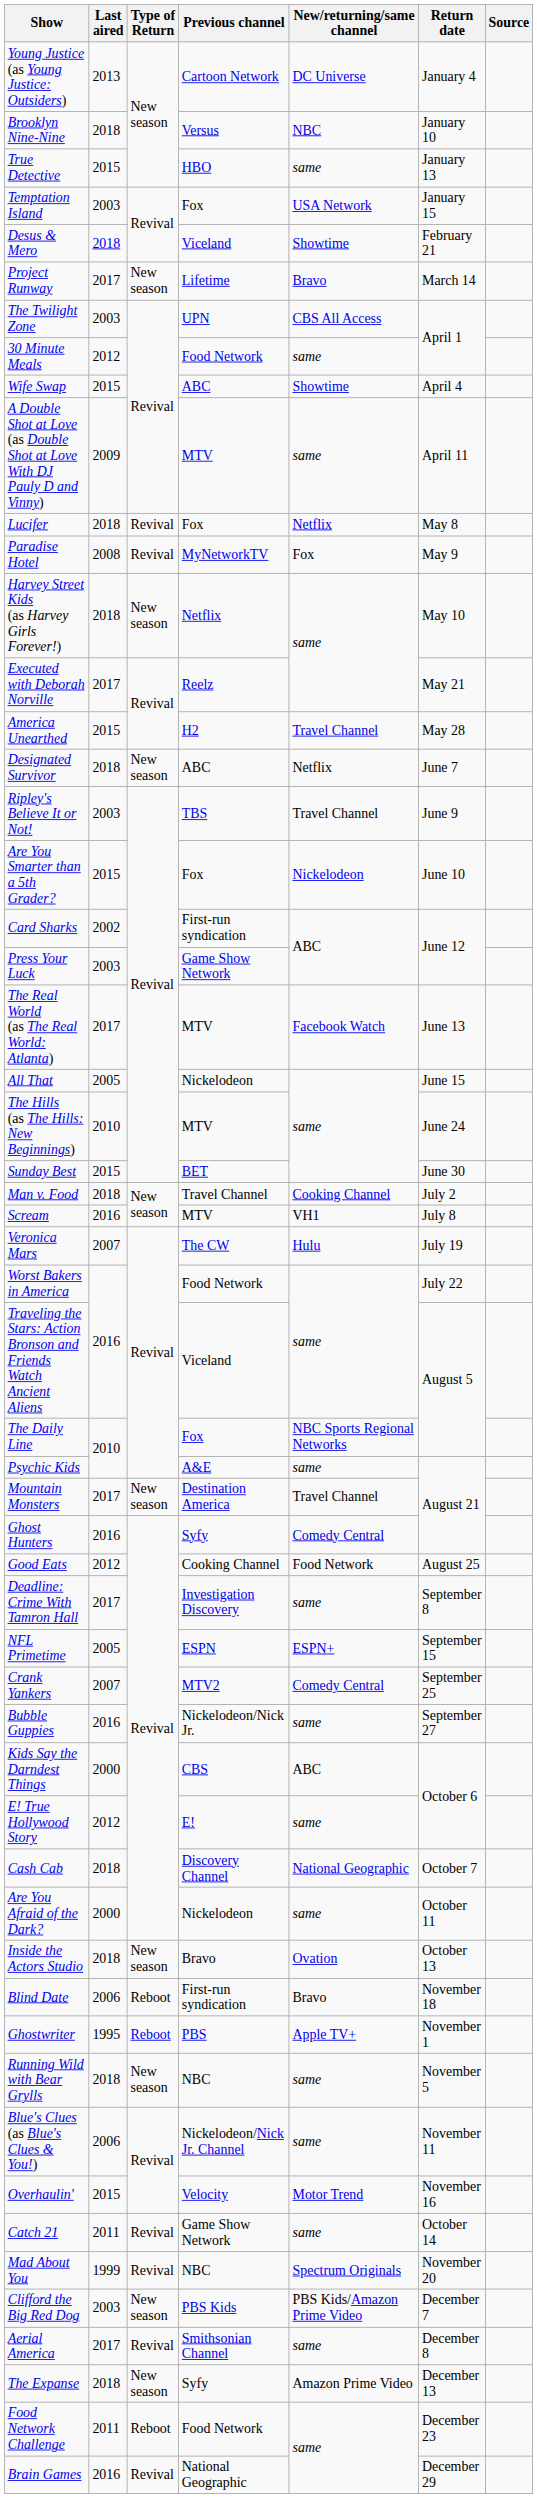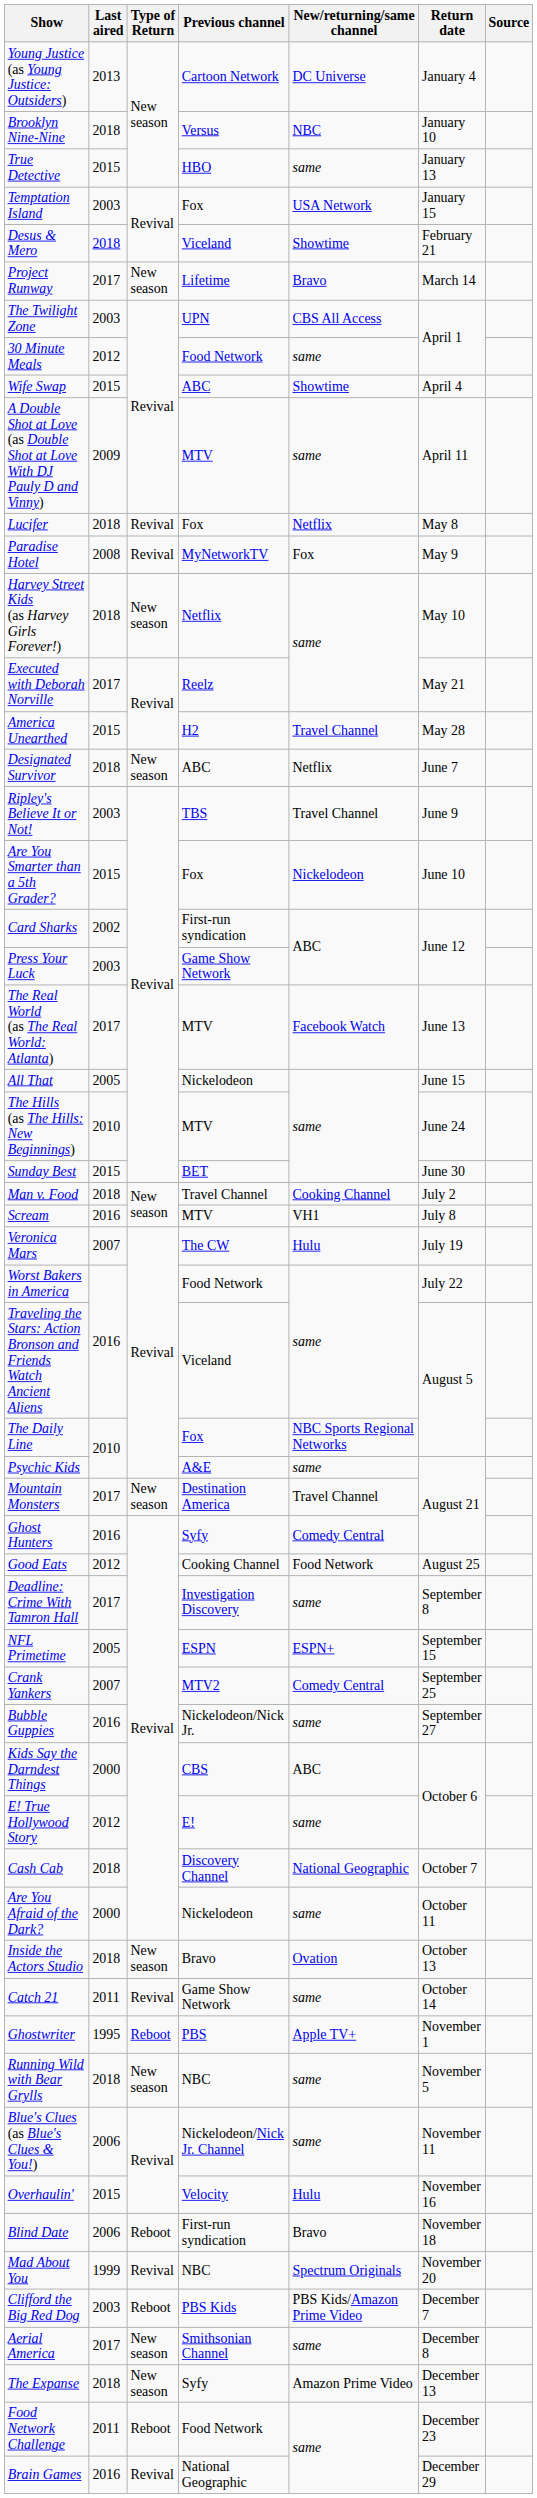 <table class="wikitable sortable">
 <tr>
 <th>Show</th>
 <th>Last aired</th>
 <th>Type of Return</th>
 <th>Previous channel</th>
 <th>New/returning/same channel</th>
 <th>Return date</th>
 <th>Source</th>
 </tr>
 <tr>
 <td><em><a href='#'>Young Justice</a></em><br>(as <em><a href='#'>Young Justice: Outsiders</a></em>)</td>
 <td>2013</td>
 <td rowspan=3>New season</td>
 <td><a href='#'>Cartoon Network</a></td>
 <td><a href='#'>DC Universe</a></td>
 <td>January 4</td>
 <td></td>
 </tr>
 <tr>
 <td><em><a href='#'>Brooklyn Nine-Nine</a></em></td>
 <td>2018</td>
 <td><a href='#'>Versus</a></td>
 <td><a href='#'>NBC</a></td>
 <td>January 10</td>
 <td></td>
 </tr>
 <tr>
 <td><em><a href='#'>True Detective</a></em></td>
 <td>2015</td>
 <td><a href='#'>HBO</a></td>
 <td><em>same</em></td>
 <td>January 13</td>
 <td></td>
 </tr>
 <tr>
 <td><em><a href='#'>Temptation Island</a></em></td>
 <td>2003</td>
 <td rowspan=2>Revival</td>
 <td>Fox</td>
 <td><a href='#'>USA Network</a></td>
 <td>January 15</td>
 <td></td>
 </tr>
 <tr>
 <td><em><a href='#'>Desus & Mero</a></em></td>
 <td><a href='#'>2018</a></td>
 <td><a href='#'>Viceland</a></td>
 <td><a href='#'>Showtime</a></td>
 <td>February 21</td>
 <td></td>
 </tr>
 <tr>
 <td><em><a href='#'>Project Runway</a></em></td>
 <td>2017</td>
 <td>New season</td>
 <td><a href='#'>Lifetime</a></td>
 <td><a href='#'>Bravo</a></td>
 <td>March 14</td>
 <td></td>
 </tr>
 <tr>
 <td><em><a href='#'>The Twilight Zone</a></em></td>
 <td>2003</td>
 <td rowspan=4>Revival</td>
 <td><a href='#'>UPN</a></td>
 <td><a href='#'>CBS All Access</a></td>
 <td rowspan=2>April 1</td>
 <td></td>
 </tr>
 <tr>
 <td><em><a href='#'>30 Minute Meals</a></em></td>
 <td>2012</td>
 <td><a href='#'>Food Network</a></td>
 <td><em>same</em></td>
 <td></td>
 </tr>
 <tr>
 <td><em><a href='#'>Wife Swap</a></em></td>
 <td>2015</td>
 <td><a href='#'>ABC</a></td>
 <td><a href='#'>Showtime</a></td>
 <td>April 4</td>
 <td></td>
 </tr>
 <tr>
 <td><em><a href='#'>A Double Shot at Love</a></em><br>(as <em><a href='#'>Double Shot at Love With DJ Pauly D and Vinny</a></em>)</td>
 <td>2009</td>
 <td><a href='#'>MTV</a></td>
 <td><em>same</em></td>
 <td>April 11</td>
 <td></td>
 </tr>
 <tr>
 <td><em><a href='#'>Lucifer</a></em></td>
 <td>2018</td>
 <td>Revival</td>
 <td>Fox</td>
 <td><a href='#'>Netflix</a></td>
 <td>May 8</td>
 <td></td>
 </tr>
 <tr>
 <td><em><a href='#'>Paradise Hotel</a></em></td>
 <td>2008</td>
 <td>Revival</td>
 <td><a href='#'>MyNetworkTV</a></td>
 <td>Fox</td>
 <td>May 9</td>
 <td></td>
 </tr>
 <tr>
 <td><em><a href='#'>Harvey Street Kids</a></em><br>(as <em>Harvey Girls Forever!</em>)</td>
 <td>2018</td>
 <td>New season</td>
 <td><a href='#'>Netflix</a></td>
 <td rowspan=2><em>same</em></td>
 <td>May 10</td>
 <td></td>
 </tr>
 <tr>
 <td><em><a href='#'>Executed with Deborah Norville</a></em></td>
 <td>2017</td>
 <td rowspan=2>Revival</td>
 <td><a href='#'>Reelz</a></td>
 <td>May 21</td>
 <td></td>
 </tr>
 <tr>
 <td><em><a href='#'>America Unearthed</a></em></td>
 <td>2015</td>
 <td><a href='#'>H2</a></td>
 <td><a href='#'>Travel Channel</a></td>
 <td>May 28</td>
 <td></td>
 </tr>
 <tr>
 <td><em><a href='#'>Designated Survivor</a></em></td>
 <td>2018</td>
 <td>New season</td>
 <td>ABC</td>
 <td>Netflix</td>
 <td>June 7</td>
 <td></td>
 </tr>
 <tr>
 <td><em><a href='#'>Ripley's Believe It or Not!</a></em></td>
 <td>2003</td>
 <td rowspan=8>Revival</td>
 <td><a href='#'>TBS</a></td>
 <td>Travel Channel</td>
 <td>June 9</td>
 <td></td>
 </tr>
 <tr>
 <td><em><a href='#'>Are You Smarter than a 5th Grader?</a></em></td>
 <td>2015</td>
 <td>Fox</td>
 <td><a href='#'>Nickelodeon</a></td>
 <td>June 10</td>
 <td></td>
 </tr>
 <tr>
 <td><em><a href='#'>Card Sharks</a></em></td>
 <td>2002</td>
 <td>First-run syndication</td>
 <td rowspan=2>ABC</td>
 <td rowspan=2>June 12</td>
 <td></td>
 </tr>
 <tr>
 <td><em><a href='#'>Press Your Luck</a></em></td>
 <td>2003</td>
 <td><a href='#'>Game Show Network</a></td>
 <td></td>
 </tr>
 <tr>
 <td><em><a href='#'>The Real World</a></em><br>(as <em><a href='#'>The Real World: Atlanta</a></em>)</td>
 <td>2017</td>
 <td>MTV</td>
 <td><a href='#'>Facebook Watch</a></td>
 <td>June 13</td>
 <td></td>
 </tr>
 <tr>
 <td><em><a href='#'>All That</a></em></td>
 <td>2005</td>
 <td>Nickelodeon</td>
 <td rowspan=3><em>same</em></td>
 <td>June 15</td>
 <td></td>
 </tr>
 <tr>
 <td><em><a href='#'>The Hills</a></em><br>(as <em><a href='#'>The Hills: New Beginnings</a></em>)</td>
 <td>2010</td>
 <td>MTV</td>
 <td>June 24</td>
 <td></td>
 </tr>
 <tr>
 <td><em><a href='#'>Sunday Best</a></em></td>
 <td>2015</td>
 <td><a href='#'>BET</a></td>
 <td>June 30</td>
 <td></td>
 </tr>
 <tr>
 <td><em><a href='#'>Man v. Food</a></em></td>
 <td>2018</td>
 <td rowspan=2>New season</td>
 <td>Travel Channel</td>
 <td><a href='#'>Cooking Channel</a></td>
 <td>July 2</td>
 <td></td>
 </tr>
 <tr>
 <td><em><a href='#'>Scream</a></em></td>
 <td>2016</td>
 <td>MTV</td>
 <td>VH1</td>
 <td>July 8</td>
 <td></td>
 </tr>
 <tr>
 <td><em><a href='#'>Veronica Mars</a></em></td>
 <td>2007</td>
 <td rowspan=5>Revival</td>
 <td><a href='#'>The CW</a></td>
 <td><a href='#'>Hulu</a></td>
 <td>July 19</td>
 <td></td>
 </tr>
 <tr>
 <td><em><a href='#'>Worst Bakers in America</a></em></td>
 <td rowspan=2>2016</td>
 <td>Food Network</td>
 <td rowspan=2><em>same</em></td>
 <td>July 22</td>
 <td></td>
 </tr>
 <tr>
 <td><em><a href='#'>Traveling the Stars: Action Bronson and Friends Watch Ancient Aliens</a></em></td>
 <td>Viceland</td>
 <td rowspan=2>August 5</td>
 <td></td>
 </tr>
 <tr>
 <td><em><a href='#'>The Daily Line</a></em></td>
 <td rowspan=2>2010</td>
 <td><a href='#'>Fox</a></td>
 <td><a href='#'>NBC Sports Regional Networks</a></td>
 <td></td>
 </tr>
 <tr>
 <td><em><a href='#'>Psychic Kids</a></em></td>
 <td><a href='#'>A&E</a></td>
 <td><em>same</em></td>
 <td rowspan=3>August 21</td>
 <td></td>
 </tr>
 <tr>
 <td><em><a href='#'>Mountain Monsters</a></em></td>
 <td>2017</td>
 <td>New season</td>
 <td><a href='#'>Destination America</a></td>
 <td>Travel Channel</td>
 <td></td>
 </tr>
 <tr>
 <td><em><a href='#'>Ghost Hunters</a></em></td>
 <td>2016</td>
 <td rowspan=10>Revival</td>
 <td><a href='#'>Syfy</a></td>
 <td><a href='#'>Comedy Central</a></td>
 <td></td>
 </tr>
 <tr>
 <td><em><a href='#'>Good Eats</a></em></td>
 <td>2012</td>
 <td>Cooking Channel</td>
 <td>Food Network</td>
 <td>August 25</td>
 <td></td>
 </tr>
 <tr>
 <td><em><a href='#'>Deadline: Crime With Tamron Hall</a></em></td>
 <td>2017</td>
 <td><a href='#'>Investigation Discovery</a></td>
 <td><em>same</em></td>
 <td>September 8</td>
 <td></td>
 </tr>
 <tr>
 <td><em><a href='#'>NFL Primetime</a></em></td>
 <td>2005</td>
 <td><a href='#'>ESPN</a></td>
 <td><a href='#'>ESPN+</a></td>
 <td>September 15</td>
 <td></td>
 </tr>
 <tr>
 <td><em><a href='#'>Crank Yankers</a></em></td>
 <td>2007</td>
 <td><a href='#'>MTV2</a></td>
 <td><a href='#'>Comedy Central</a></td>
 <td>September 25</td>
 <td></td>
 </tr>
 <tr>
 <td><em><a href='#'>Bubble Guppies</a></em></td>
 <td>2016</td>
 <td>Nickelodeon/Nick Jr.</td>
 <td><em>same</em></td>
 <td>September 27</td>
 <td></td>
 </tr>
 <tr>
 <td><em><a href='#'>Kids Say the Darndest Things</a></em></td>
 <td>2000</td>
 <td><a href='#'>CBS</a></td>
 <td>ABC</td>
 <td rowspan=2>October 6</td>
 <td></td>
 </tr>
 <tr>
 <td><em><a href='#'>E! True Hollywood Story</a></em></td>
 <td>2012</td>
 <td><a href='#'>E!</a></td>
 <td><em>same</em></td>
 <td></td>
 </tr>
 <tr>
 <td><em><a href='#'>Cash Cab</a></em></td>
 <td>2018</td>
 <td><a href='#'>Discovery Channel</a></td>
 <td><a href='#'>National Geographic</a></td>
 <td>October 7</td>
 <td></td>
 </tr>
 <tr>
 <td><em><a href='#'>Are You Afraid of the Dark?</a></em></td>
 <td>2000</td>
 <td>Nickelodeon</td>
 <td><em>same</em></td>
 <td>October 11</td>
 <td></td>
 </tr>
 <tr>
 <td><em><a href='#'>Inside the Actors Studio</a></em></td>
 <td>2018</td>
 <td>New season</td>
 <td>Bravo</td>
 <td><a href='#'>Ovation</a></td>
 <td>October 13</td>
 <td></td>
 </tr>
 <tr>
-<td><em><a href='#'>Blind Date</a></em></td>
-<td>2006</td>
-<td>Reboot</td>
-<td>First-run syndication</td>
-<td>Bravo</td>
-<td>November 18</td>
+<td><em><a href='#'>Catch 21</a></em></td>
+<td>2011</td>
+<td>Revival</td>
+<td>Game Show Network</td>
+<td><em>same</em></td>
+<td>October 14</td>
 <td></td>
 </tr>
 <tr>
 <td><em><a href='#'>Ghostwriter</a></em></td>
 <td>1995</td>
 <td><a href='#'>Reboot</a></td>
 <td><a href='#'>PBS</a></td>
 <td><a href='#'>Apple TV+</a></td>
 <td>November 1</td>
 <td></td>
 </tr>
 <tr>
 <td><em><a href='#'>Running Wild with Bear Grylls</a></em></td>
 <td>2018</td>
 <td>New season</td>
 <td>NBC</td>
 <td><em>same</em></td>
 <td>November 5</td>
 <td></td>
 </tr>
 <tr>
 <td><em><a href='#'>Blue's Clues</a></em><br>(as <em><a href='#'>Blue's Clues & You!</a></em>)</td>
 <td>2006</td>
 <td rowspan=2>Revival</td>
 <td>Nickelodeon/<a href='#'>Nick Jr. Channel</a></td>
 <td><em>same</em></td>
 <td>November 11</td>
 <td></td>
 </tr>
 <tr>
 <td><em><a href='#'>Overhaulin'</a></em></td>
 <td>2015</td>
 <td><a href='#'>Velocity</a></td>
-<td><a href='#'>Motor Trend</a></td>
+<td><a href='#'>Hulu</a></td>
 <td>November 16</td>
 <td></td>
 </tr>
 <tr>
-<td><em><a href='#'>Catch 21</a></em></td>
-<td>2011</td>
-<td>Revival</td>
-<td>Game Show Network</td>
-<td><em>same</em></td>
-<td>October 14</td>
+<td><em><a href='#'>Blind Date</a></em></td>
+<td>2006</td>
+<td>Reboot</td>
+<td>First-run syndication</td>
+<td>Bravo</td>
+<td>November 18</td>
 <td></td>
 </tr>
 <tr>
 <td><em><a href='#'>Mad About You</a></em></td>
 <td>1999</td>
 <td>Revival</td>
 <td>NBC</td>
 <td><a href='#'>Spectrum Originals</a></td>
 <td>November 20</td>
 <td></td>
 </tr>
 <tr>
 <td><em><a href='#'>Clifford the Big Red Dog</a></em></td>
 <td>2003</td>
-<td>New season</td>
+<td>Reboot</td>
 <td><a href='#'>PBS Kids</a></td>
 <td>PBS Kids/<a href='#'>Amazon Prime Video</a></td>
 <td>December 7</td>
 <td></td>
 </tr>
 <tr>
 <td><em><a href='#'>Aerial America</a></em></td>
 <td>2017</td>
-<td>Revival</td>
+<td>New season</td>
 <td><a href='#'>Smithsonian Channel</a></td>
 <td><em>same</em></td>
 <td>December 8</td>
 <td></td>
 </tr>
 <tr>
 <td><em><a href='#'>The Expanse</a></em></td>
 <td>2018</td>
 <td>New season</td>
 <td>Syfy</td>
 <td>Amazon Prime Video</td>
 <td>December 13</td>
 <td></td>
 </tr>
 <tr>
 <td><em><a href='#'>Food Network Challenge</a></em></td>
 <td>2011</td>
 <td>Reboot</td>
 <td>Food Network</td>
 <td rowspan=2><em>same</em></td>
 <td>December 23</td>
 <td></td>
 </tr>
 <tr>
 <td><em><a href='#'>Brain Games</a></em></td>
 <td>2016</td>
 <td>Revival</td>
 <td>National Geographic</td>
 <td>December 29</td>
 <td></td>
 </tr>
 </table>
